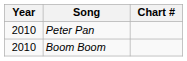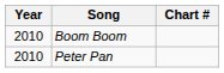 <table class="wikitable">
 <tr>
 <th width="50">Year</th>
 <th style="width:120px;">Song</th>
 <th width="70">Chart #</th>
 </tr>
 <tr>
 <td style="text-align:center;">2010</td>
-<td><em>Peter Pan</em></td>
+<td><em>Boom Boom</em></td>
 <td style="text-align:center;"></td>
 </tr>
 <tr>
 <td style="text-align:center;">2010</td>
-<td><em>Boom Boom</em></td>
+<td><em>Peter Pan</em></td>
 <td style="text-align:center;"></td>
 </tr>
 </table>
